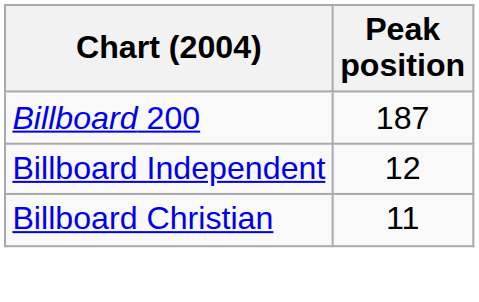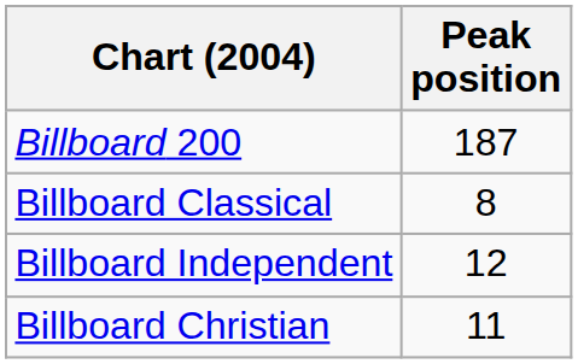 <table class="wikitable sortable">
 <tr>
 <th style="text-align:center;">Chart (2004)</th>
 <th style="text-align:center;">Peak<br>position</th>
 </tr>
 <tr>
 <td><a href='#'><em>Billboard</em> 200</a></td>
 <td style="text-align:center;">187</td>
 </tr>
 <tr>
+<td><a href='#'>Billboard Classical</a></td>
+<td style="text-align:center;">8</td>
+</tr>
+<tr>
 <td><a href='#'>Billboard Independent</a></td>
 <td style="text-align:center;">12</td>
 </tr>
 <tr>
 <td><a href='#'>Billboard Christian</a></td>
 <td style="text-align:center;">11</td>
 </tr>
 </table>
